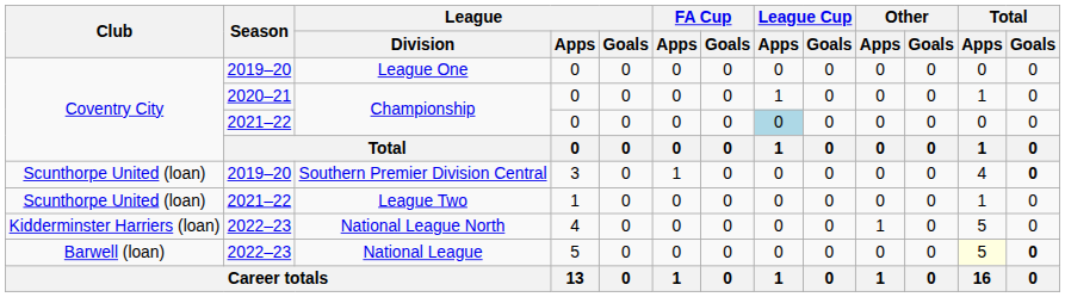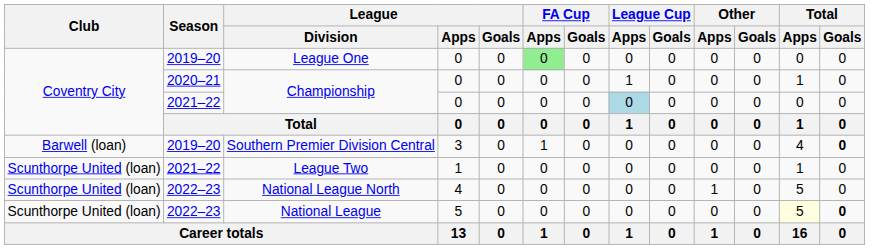 <table class="wikitable" style="text-align: center">
 <tr>
 <th rowspan="2">Club</th>
 <th rowspan="2">Season</th>
 <th colspan="3">League</th>
 <th colspan="2"><a href='#'>FA Cup</a></th>
 <th colspan="2"><a href='#'>League Cup</a></th>
 <th colspan="2">Other</th>
 <th colspan="2">Total</th>
 </tr>
 <tr>
 <th>Division</th>
 <th>Apps</th>
 <th>Goals</th>
 <th>Apps</th>
 <th>Goals</th>
 <th>Apps</th>
 <th>Goals</th>
 <th>Apps</th>
 <th>Goals</th>
 <th>Apps</th>
 <th>Goals</th>
 </tr>
 <tr>
 <td rowspan="4"><a href='#'>Coventry City</a></td>
 <td><a href='#'>2019–20</a></td>
 <td><a href='#'>League One</a></td>
 <td>0</td>
 <td>0</td>
-<td>0</td>
+<td style="background: lightgreen;">0</td>
 <td>0</td>
 <td>0</td>
 <td>0</td>
 <td>0</td>
 <td>0</td>
 <td>0</td>
 <td>0</td>
 </tr>
 <tr>
 <td><a href='#'>2020–21</a></td>
 <td rowspan="2"><a href='#'>Championship</a></td>
 <td>0</td>
 <td>0</td>
 <td>0</td>
 <td>0</td>
 <td>1</td>
 <td>0</td>
 <td>0</td>
 <td>0</td>
 <td>1</td>
 <td>0</td>
 </tr>
 <tr>
 <td><a href='#'>2021–22</a></td>
 <td>0</td>
 <td>0</td>
 <td>0</td>
 <td>0</td>
 <td style="background: lightblue;">0</td>
 <td>0</td>
 <td>0</td>
 <td>0</td>
 <td>0</td>
 <td>0</td>
 </tr>
 <tr>
 <th colspan="2">Total</th>
 <th>0</th>
 <th>0</th>
 <th>0</th>
 <th>0</th>
 <th>1</th>
 <th>0</th>
 <th>0</th>
 <th>0</th>
 <th>1</th>
 <th>0</th>
 </tr>
 <tr>
-<td><a href='#'>Scunthorpe United</a> (loan)</td>
+<td><a href='#'>Barwell</a> (loan)</td>
 <td><a href='#'>2019–20</a></td>
 <td><a href='#'>Southern Premier Division Central</a></td>
 <td>3</td>
 <td>0</td>
 <td>1</td>
 <td>0</td>
 <td>0</td>
 <td>0</td>
 <td>0</td>
 <td>0</td>
 <td>4</td>
 <td><strong>0</strong></td>
 </tr>
 <tr>
 <td><a href='#'>Scunthorpe United</a> (loan)</td>
 <td><a href='#'>2021–22</a></td>
 <td><a href='#'>League Two</a></td>
 <td>1</td>
 <td>0</td>
 <td>0</td>
 <td>0</td>
 <td>0</td>
 <td>0</td>
 <td>0</td>
 <td>0</td>
 <td>1</td>
 <td>0</td>
 </tr>
 <tr>
-<td><a href='#'>Kidderminster Harriers</a> (loan)</td>
+<td><a href='#'>Scunthorpe United</a> (loan)</td>
 <td><a href='#'>2022–23</a></td>
 <td><a href='#'>National League North</a></td>
 <td>4</td>
 <td>0</td>
 <td>0</td>
 <td>0</td>
 <td>0</td>
 <td>0</td>
 <td>1</td>
 <td>0</td>
 <td>5</td>
 <td>0</td>
 </tr>
 <tr>
-<td><a href='#'>Barwell</a> (loan)</td>
+<td>Scunthorpe United (loan)</td>
 <td><a href='#'>2022–23</a></td>
 <td><a href='#'>National League</a></td>
 <td>5</td>
 <td>0</td>
 <td>0</td>
 <td>0</td>
 <td>0</td>
 <td>0</td>
 <td>0</td>
 <td>0</td>
 <td style="background: lightyellow;">5</td>
 <td><strong>0</strong></td>
 </tr>
 <tr>
 <th colspan="3">Career totals</th>
 <th>13</th>
 <th>0</th>
 <th>1</th>
 <th>0</th>
 <th>1</th>
 <th>0</th>
 <th>1</th>
 <th>0</th>
 <th>16</th>
 <th>0</th>
 </tr>
 </table>
